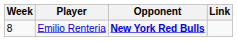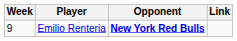 <table class=wikitable>
 <tr>
 <th>Week</th>
 <th>Player</th>
 <th>Opponent</th>
 <th>Link</th>
 </tr>
 <tr>
-<td>8</td>
+<td>9</td>
 <td> <a href='#'>Emilio Renteria</a></td>
 <td><strong><a href='#'>New York Red Bulls</a></strong></td>
 <td></td>
 </tr>
 </table>
